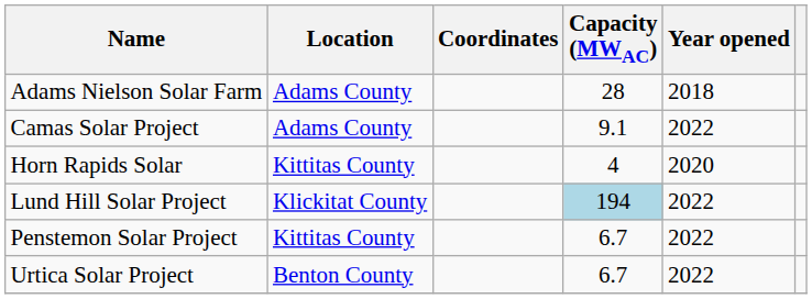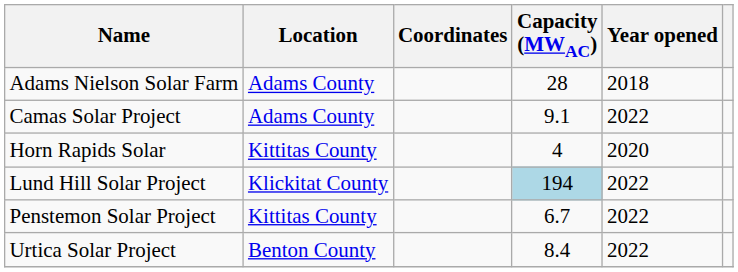 <table class="wikitable sortable">
 <tr>
 <th>Name</th>
 <th>Location</th>
 <th width="12em">Coordinates</th>
 <th>Capacity<br>(<a href='#'>MW<sub>AC</sub></a>)</th>
 <th>Year opened</th>
 <th></th>
 </tr>
 <tr>
 <td>Adams Nielson Solar Farm</td>
 <td><a href='#'>Adams County</a></td>
 <td></td>
 <td align="center">28</td>
 <td>2018</td>
 <td></td>
 </tr>
 <tr>
 <td>Camas Solar Project</td>
 <td><a href='#'>Adams County</a></td>
 <td></td>
 <td align="center">9.1</td>
 <td>2022</td>
 <td></td>
 </tr>
 <tr>
 <td>Horn Rapids Solar</td>
 <td><a href='#'>Kittitas County</a></td>
 <td></td>
 <td align="center">4</td>
 <td>2020</td>
 <td></td>
 </tr>
 <tr>
 <td>Lund Hill Solar Project</td>
 <td><a href='#'>Klickitat County</a></td>
 <td></td>
 <td align="center" style="background: lightblue;">194</td>
 <td>2022</td>
 <td></td>
 </tr>
 <tr>
 <td>Penstemon Solar Project</td>
 <td><a href='#'>Kittitas County</a></td>
 <td></td>
 <td align="center">6.7</td>
 <td>2022</td>
 <td></td>
 </tr>
 <tr>
 <td>Urtica Solar Project</td>
 <td><a href='#'>Benton County</a></td>
 <td></td>
-<td align="center">6.7</td>
+<td align="center">8.4</td>
 <td>2022</td>
 <td></td>
 </tr>
 <tr>
 </tr>
 </table>
